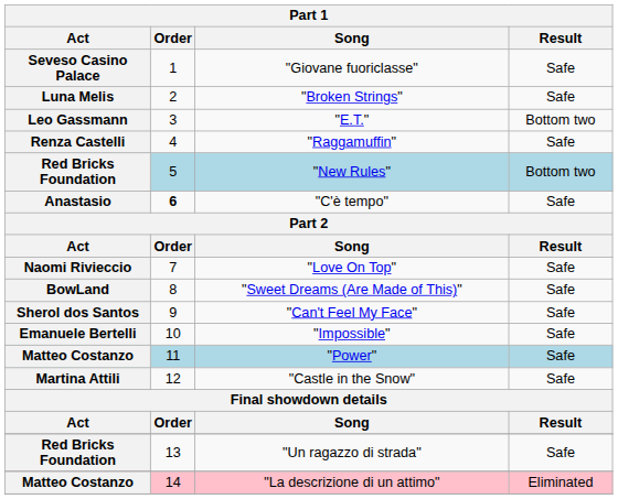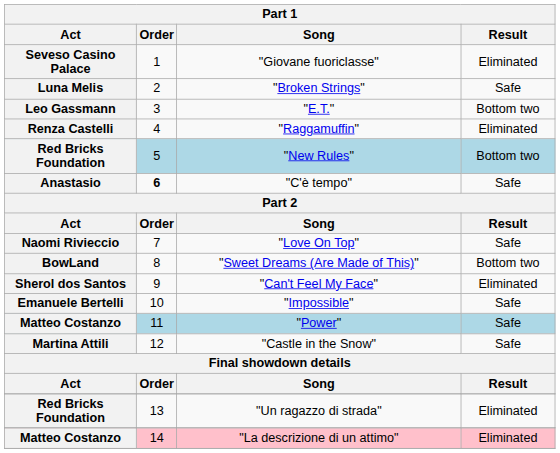 <table class="wikitable plainrowheaders" style="text-align:center;">
 <tr>
 <th colspan="4">Part 1</th>
 </tr>
 <tr>
 <th scope="col" style="width:10em;">Act</th>
 <th scope="col">Order</th>
 <th scope="col" style="width:22em;">Song</th>
 <th scope="col" style="width:7em;">Result</th>
 </tr>
 <tr>
 <th scope="row">Seveso Casino Palace</th>
 <td>1</td>
 <td>"Giovane fuoriclasse"</td>
-<td>Safe</td>
+<td>Eliminated</td>
 </tr>
 <tr>
 <th scope="row">Luna Melis</th>
 <td>2</td>
 <td>"<a href='#'>Broken Strings</a>"</td>
 <td>Safe</td>
 </tr>
 <tr>
 <th scope="row">Leo Gassmann</th>
 <td>3</td>
 <td>"<a href='#'>E.T.</a>"</td>
 <td>Bottom two</td>
 </tr>
 <tr>
 <th scope="row">Renza Castelli</th>
 <td>4</td>
 <td>"<a href='#'>Raggamuffin</a>"</td>
-<td>Safe</td>
+<td>Eliminated</td>
 </tr>
 <tr bgcolor="lightblue">
 <th scope="row">Red Bricks Foundation</th>
 <td>5</td>
 <td>"<a href='#'>New Rules</a>"</td>
 <td>Bottom two</td>
 </tr>
 <tr>
 <th scope="row">Anastasio</th>
 <td><strong>6</strong></td>
 <td>"C'è tempo"</td>
 <td>Safe</td>
 </tr>
 <tr>
 <th colspan="4">Part 2</th>
 </tr>
 <tr>
 <th scope="col" style="width:10em;">Act</th>
 <th scope="col">Order</th>
 <th scope="col" style="width:20em;">Song</th>
 <th scope="col" style="width:7em;">Result</th>
 </tr>
 <tr>
 <th scope="row">Naomi Rivieccio</th>
 <td>7</td>
 <td>"<a href='#'>Love On Top</a>"</td>
 <td>Safe</td>
 </tr>
 <tr>
 <th scope="row">BowLand</th>
 <td>8</td>
 <td>"<a href='#'>Sweet Dreams (Are Made of This)</a>"</td>
-<td>Safe</td>
+<td>Bottom two</td>
 </tr>
 <tr>
 <th scope="row">Sherol dos Santos</th>
 <td>9</td>
 <td>"<a href='#'>Can't Feel My Face</a>"</td>
-<td>Safe</td>
+<td>Eliminated</td>
 </tr>
 <tr>
 <th scope="row">Emanuele Bertelli</th>
 <td>10</td>
 <td>"<a href='#'>Impossible</a>"</td>
 <td>Safe</td>
 </tr>
 <tr bgcolor="lightblue">
 <th scope="row">Matteo Costanzo</th>
 <td>11</td>
 <td>"<a href='#'>Power</a>"</td>
 <td>Safe</td>
 </tr>
 <tr>
 <th scope="row">Martina Attili</th>
 <td>12</td>
 <td>"Castle in the Snow"</td>
 <td>Safe</td>
 </tr>
 <tr>
 <th colspan="4">Final showdown details</th>
 </tr>
 <tr>
 <th scope="col" style="width:10em;">Act</th>
 <th scope="col">Order</th>
 <th scope="col" style="width:20em;">Song</th>
 <th scope="col" style="width:7em;">Result</th>
 </tr>
 <tr>
 </tr>
 <tr>
 <th scope="row">Red Bricks Foundation</th>
 <td>13</td>
 <td>"Un ragazzo di strada"</td>
-<td>Safe</td>
+<td>Eliminated</td>
 </tr>
 <tr>
 </tr>
 <tr bgcolor="pink">
 <th scope="row">Matteo Costanzo</th>
 <td>14</td>
 <td>"La descrizione di un attimo"</td>
 <td>Eliminated</td>
 </tr>
 <tr>
 </tr>
 </table>
